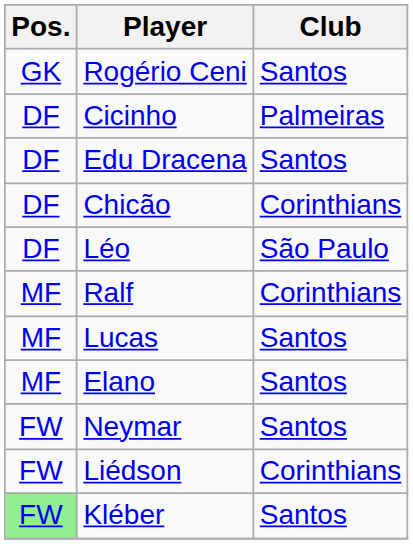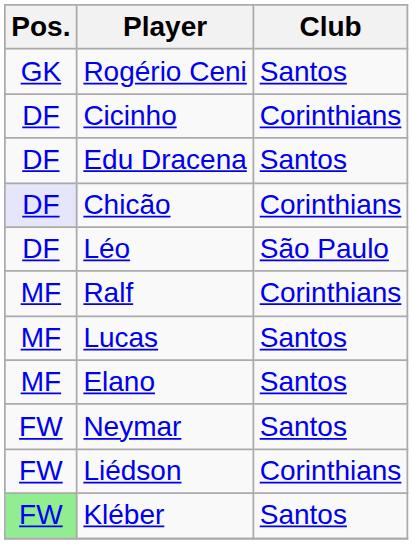 <table class="wikitable">
 <tr>
 <th>Pos.</th>
 <th>Player</th>
 <th>Club</th>
 </tr>
 <tr>
 <td style="text-align:center;" rowspan=><a href='#'>GK</a></td>
 <td> <a href='#'>Rogério Ceni</a></td>
 <td><a href='#'>Santos</a></td>
 </tr>
 <tr>
 <td style="text-align:center;" rowspan=><a href='#'>DF</a></td>
 <td> <a href='#'>Cicinho</a></td>
-<td><a href='#'>Palmeiras</a></td>
+<td><a href='#'>Corinthians</a></td>
 </tr>
 <tr>
 <td style="text-align:center;" rowspan=><a href='#'>DF</a></td>
 <td> <a href='#'>Edu Dracena</a></td>
 <td><a href='#'>Santos</a></td>
 </tr>
 <tr>
-<td style="text-align:center;" rowspan=><a href='#'>DF</a></td>
+<td style="background: lavender; text-align:center;" rowspan=><a href='#'>DF</a></td>
 <td> <a href='#'>Chicão</a></td>
 <td><a href='#'>Corinthians</a></td>
 </tr>
 <tr>
 <td style="text-align:center;" rowspan=><a href='#'>DF</a></td>
 <td> <a href='#'>Léo</a></td>
 <td><a href='#'>São Paulo</a></td>
 </tr>
 <tr>
 <td style="text-align:center;" rowspan=><a href='#'>MF</a></td>
 <td> <a href='#'>Ralf</a></td>
 <td><a href='#'>Corinthians</a></td>
 </tr>
 <tr>
 <td style="text-align:center;" rowspan=><a href='#'>MF</a></td>
 <td> <a href='#'>Lucas</a></td>
 <td><a href='#'>Santos</a></td>
 </tr>
 <tr>
 <td style="text-align:center;" rowspan=><a href='#'>MF</a></td>
 <td> <a href='#'>Elano</a></td>
 <td><a href='#'>Santos</a></td>
 </tr>
 <tr>
 <td style="text-align:center;" rowspan=><a href='#'>FW</a></td>
 <td> <a href='#'>Neymar</a></td>
 <td><a href='#'>Santos</a></td>
 </tr>
 <tr>
 <td style="text-align:center;" rowspan=><a href='#'>FW</a></td>
 <td> <a href='#'>Liédson</a></td>
 <td><a href='#'>Corinthians</a></td>
 </tr>
 <tr>
 <td style="background: lightgreen; text-align:center;" rowspan=><a href='#'>FW</a></td>
 <td> <a href='#'>Kléber</a></td>
 <td><a href='#'>Santos</a></td>
 </tr>
 <tr>
 </tr>
 </table>
